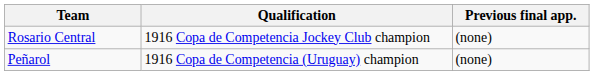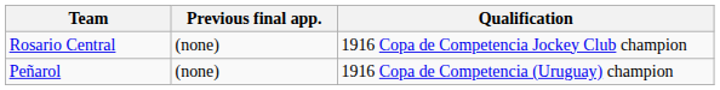 <table class="wikitable">
 <tr>
 <th width=150px>Team</th>
+<th width=150px>Previous final app.</th>
 <th width=350px>Qualification</th>
-<th width=150px>Previous final app.</th>
 </tr>
 <tr>
 <td> <a href='#'>Rosario Central</a></td>
+<td>(none)</td>
 <td>1916 <a href='#'>Copa de Competencia Jockey Club</a> champion</td>
-<td>(none)</td>
 </tr>
 <tr>
 <td>  <a href='#'>Peñarol</a></td>
+<td>(none)</td>
 <td>1916 <a href='#'>Copa de Competencia (Uruguay)</a> champion</td>
-<td>(none)</td>
 </tr>
 </table>
